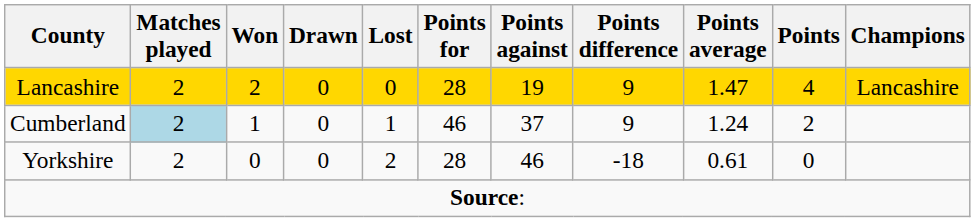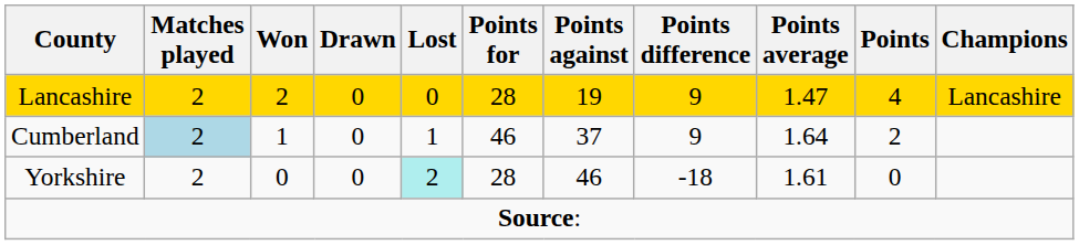 <table class="wikitable plainrowheaders" style="text-align: center; width: 60%">
 <tr>
 <th scope="col" style="width: 5%;">County</th>
 <th scope="col" style="width: 5%;">Matches played</th>
 <th scope="col" style="width: 5%;">Won</th>
 <th scope="col" style="width: 5%;">Drawn</th>
 <th scope="col" style="width: 5%;">Lost</th>
 <th scope="col" style="width: 5%;">Points for</th>
 <th scope="col" style="width: 5%;">Points against</th>
 <th scope="col" style="width: 5%;">Points difference</th>
 <th scope="col" style="width: 5%;">Points average</th>
 <th scope="col" style="width: 5%;">Points</th>
 <th scope="col" style="width: 15%;">Champions</th>
 </tr>
 <tr style="background: gold;">
 <td>Lancashire</td>
 <td>2</td>
 <td>2</td>
 <td>0</td>
 <td>0</td>
 <td>28</td>
 <td>19</td>
 <td>9</td>
 <td>1.47</td>
 <td>4</td>
 <td>Lancashire</td>
 </tr>
 <tr>
 <td>Cumberland</td>
 <td style="background: lightblue;">2</td>
 <td>1</td>
 <td>0</td>
 <td>1</td>
 <td>46</td>
 <td>37</td>
 <td>9</td>
-<td>1.24</td>
+<td>1.64</td>
 <td>2</td>
 <td></td>
 </tr>
 <tr>
 <td>Yorkshire</td>
 <td>2</td>
 <td>0</td>
 <td>0</td>
-<td>2</td>
+<td style="background: paleturquoise;">2</td>
 <td>28</td>
 <td>46</td>
 <td>-18</td>
-<td>0.61</td>
+<td>1.61</td>
 <td>0</td>
 <td></td>
 </tr>
 <tr>
 <td colspan="11"><strong>Source</strong>:</td>
 </tr>
 </table>
